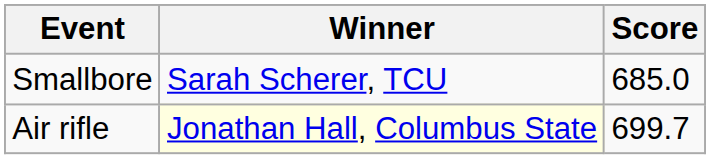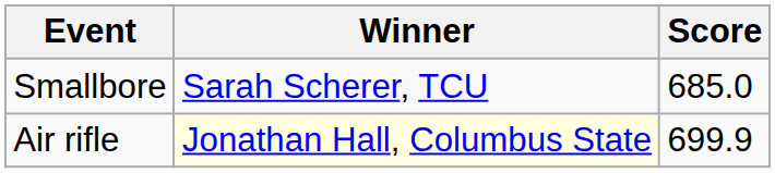 <table class="wikitable sortable">
 <tr>
 <th>Event</th>
 <th>Winner</th>
 <th>Score</th>
 </tr>
 <tr>
 <td>Smallbore</td>
 <td><a href='#'>Sarah Scherer</a>, <a href='#'>TCU</a></td>
 <td>685.0</td>
 </tr>
 <tr>
 <td>Air rifle</td>
 <td style="background: lightyellow;"><a href='#'>Jonathan Hall</a>, <a href='#'>Columbus State</a></td>
-<td>699.7</td>
+<td>699.9</td>
 </tr>
 </table>
